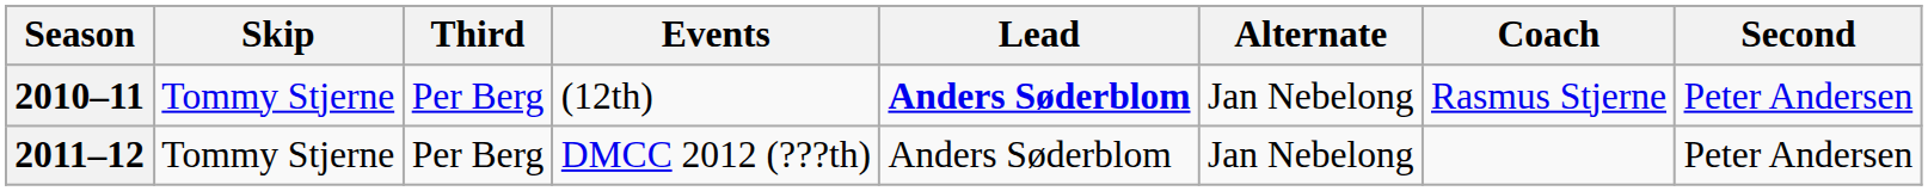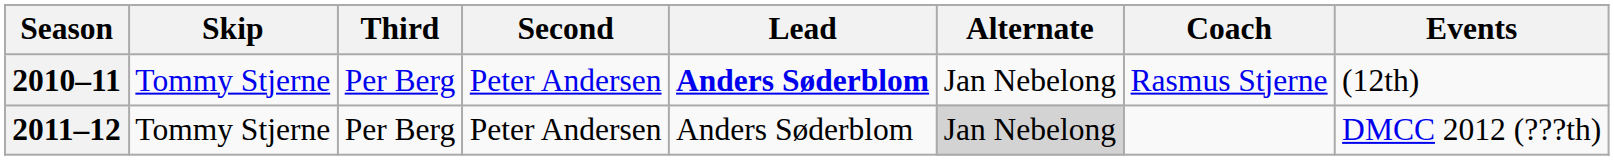 <table class="wikitable">
 <tr>
 <th scope="col">Season</th>
 <th scope="col">Skip</th>
 <th scope="col">Third</th>
-<th scope="col">Events</th>
+<th scope="col">Second</th>
 <th scope="col">Lead</th>
 <th scope="col">Alternate</th>
 <th scope="col">Coach</th>
-<th scope="col">Second</th>
+<th scope="col">Events</th>
 </tr>
 <tr>
 <th scope="row">2010–11</th>
 <td><a href='#'>Tommy Stjerne</a></td>
 <td><a href='#'>Per Berg</a></td>
-<td> (12th)</td>
+<td><a href='#'>Peter Andersen</a></td>
 <td><strong><a href='#'>Anders Søderblom</a></strong></td>
 <td>Jan Nebelong</td>
 <td><a href='#'>Rasmus Stjerne</a></td>
-<td><a href='#'>Peter Andersen</a></td>
+<td> (12th)</td>
 </tr>
 <tr>
 <th scope="row">2011–12</th>
 <td>Tommy Stjerne</td>
 <td>Per Berg</td>
+<td>Peter Andersen</td>
+<td>Anders Søderblom</td>
+<td style="background: lightgrey;">Jan Nebelong</td>
+<td></td>
 <td><a href='#'>DMCC</a> 2012 (???th)</td>
-<td>Anders Søderblom</td>
-<td>Jan Nebelong</td>
-<td></td>
-<td>Peter Andersen</td>
 </tr>
 </table>
